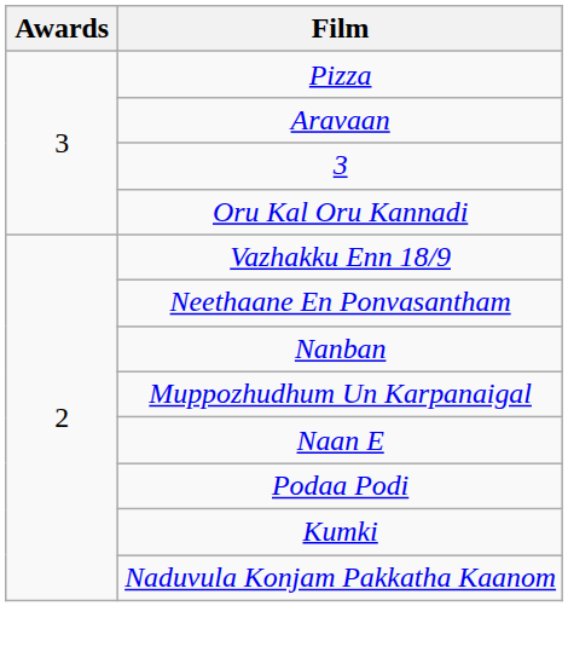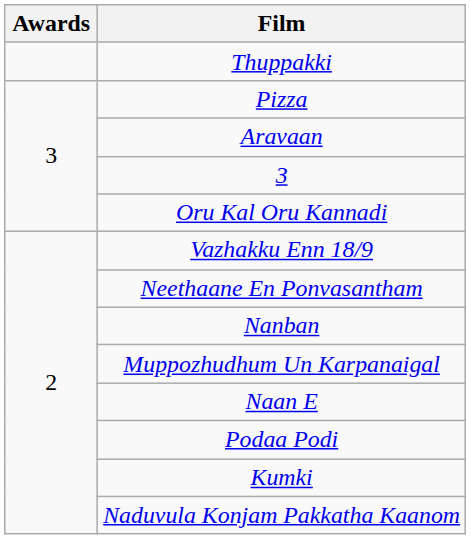 <table class="wikitable" style="text-align:center;">
 <tr>
 <th scope="col" width="55">Awards</th>
 <th scope="col" align="center">Film</th>
+</tr>
+<tr>
+<td></td>
+<td><em><a href='#'>Thuppakki</a></em></td>
 </tr>
 <tr>
 <td rowspan=4 style="text-align:center">3</td>
 <td><em><a href='#'>Pizza</a></em></td>
 </tr>
 <tr>
 <td><em><a href='#'>Aravaan</a></em></td>
 </tr>
 <tr>
 <td><em><a href='#'>3</a></em></td>
 </tr>
 <tr>
 <td><em><a href='#'>Oru Kal Oru Kannadi</a></em></td>
 </tr>
 <tr>
 <td rowspan=10 style="text-align:center">2</td>
 <td><em><a href='#'>Vazhakku Enn 18/9</a></em></td>
 </tr>
 <tr>
 <td><em><a href='#'>Neethaane En Ponvasantham</a></em></td>
 </tr>
 <tr>
 <td><em><a href='#'>Nanban</a></em></td>
 </tr>
 <tr>
 <td><em><a href='#'>Muppozhudhum Un Karpanaigal</a></em></td>
 </tr>
 <tr>
 <td><em><a href='#'>Naan E</a></em></td>
 </tr>
 <tr>
 <td><em><a href='#'>Podaa Podi</a></em></td>
 </tr>
 <tr>
 <td><em><a href='#'>Kumki</a></em></td>
 </tr>
 <tr>
 <td><em><a href='#'>Naduvula Konjam Pakkatha Kaanom</a></em></td>
 </tr>
 </table>
